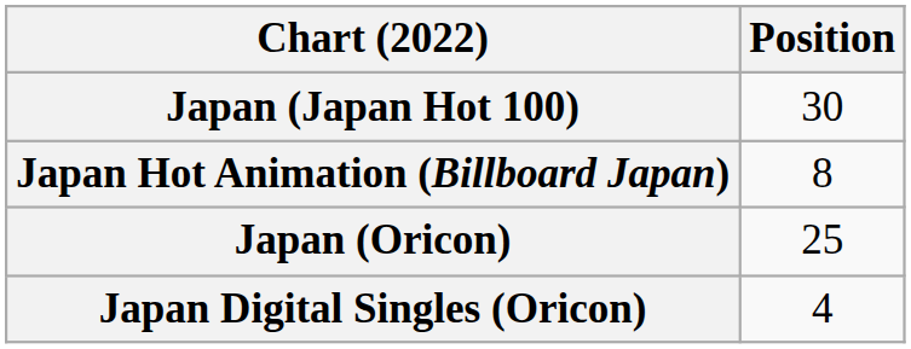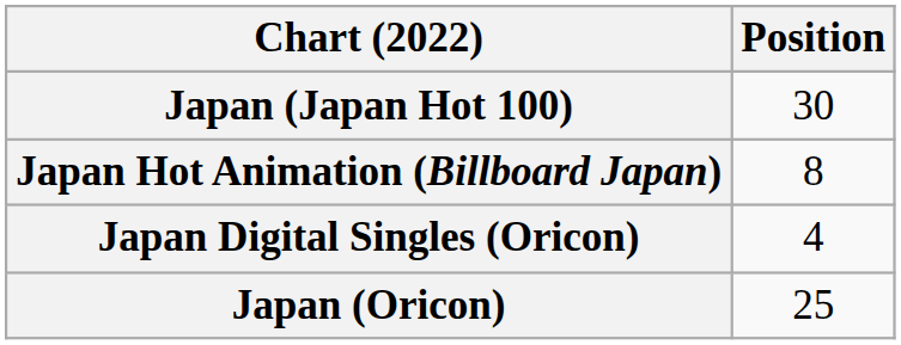 <table class="wikitable sortable plainrowheaders" style="text-align:center">
 <tr>
 <th scope="col">Chart (2022)</th>
 <th scope="col">Position</th>
 </tr>
 <tr>
 <th scope="row">Japan (Japan Hot 100)</th>
 <td>30</td>
 </tr>
 <tr>
 <th scope="row">Japan Hot Animation (<em>Billboard Japan</em>)</th>
 <td>8</td>
 </tr>
 <tr>
+<th scope="row">Japan Digital Singles (Oricon)</th>
+<td>4</td>
+</tr>
+<tr>
 <th scope="row">Japan (Oricon)</th>
 <td>25</td>
 </tr>
-<tr>
-<th scope="row">Japan Digital Singles (Oricon)</th>
-<td>4</td>
-</tr>
 </table>
